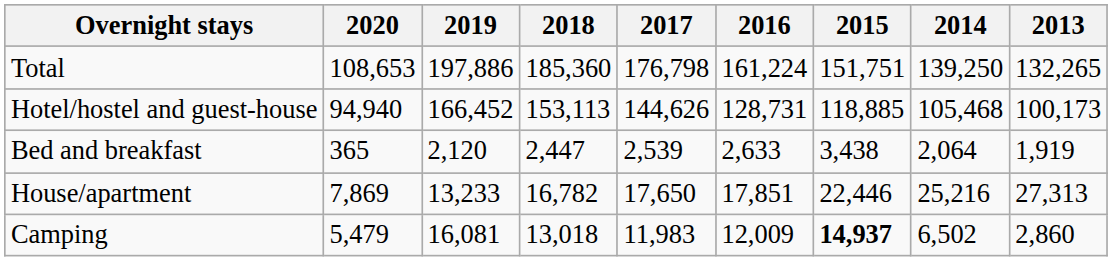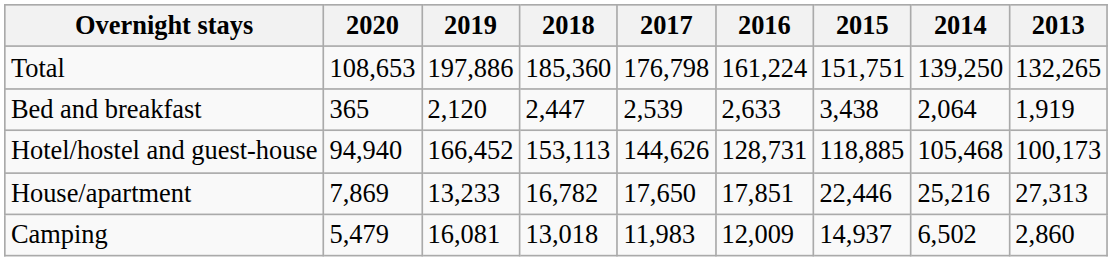 <table class="wikitable sortable">
 <tr>
 <th>Overnight stays</th>
 <th>2020</th>
 <th>2019</th>
 <th>2018</th>
 <th>2017</th>
 <th>2016</th>
 <th>2015</th>
 <th>2014</th>
 <th>2013</th>
 </tr>
 <tr>
 <td>Total</td>
 <td>  108,653</td>
 <td>  197,886</td>
 <td>  185,360</td>
 <td>  176,798</td>
 <td>  161,224</td>
 <td>  151,751</td>
 <td>  139,250</td>
 <td>132,265</td>
 </tr>
 <tr>
+<td>Bed and breakfast</td>
+<td>  365</td>
+<td>  2,120</td>
+<td>  2,447</td>
+<td>  2,539</td>
+<td>  2,633</td>
+<td>  3,438</td>
+<td>  2,064</td>
+<td>1,919</td>
+</tr>
+<tr>
 <td>Hotel/hostel and guest-house</td>
 <td>  94,940</td>
 <td>  166,452</td>
 <td>  153,113</td>
 <td>  144,626</td>
 <td>  128,731</td>
 <td>  118,885</td>
 <td>  105,468</td>
 <td>100,173</td>
-</tr>
-<tr>
-<td>Bed and breakfast</td>
-<td>  365</td>
-<td>  2,120</td>
-<td>  2,447</td>
-<td>  2,539</td>
-<td>  2,633</td>
-<td>  3,438</td>
-<td>  2,064</td>
-<td>1,919</td>
 </tr>
 <tr>
 <td>House/apartment</td>
 <td>  7,869</td>
 <td>  13,233</td>
 <td>  16,782</td>
 <td>  17,650</td>
 <td>  17,851</td>
 <td>  22,446</td>
 <td>  25,216</td>
 <td>27,313</td>
 </tr>
 <tr>
 <td>Camping</td>
 <td>  5,479</td>
 <td>  16,081</td>
 <td>  13,018</td>
 <td>  11,983</td>
 <td>  12,009</td>
-<td><strong>  14,937</strong></td>
+<td>  14,937</td>
 <td>  6,502</td>
 <td>2,860</td>
 </tr>
 </table>
